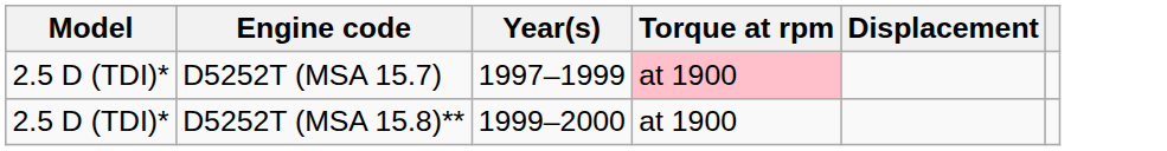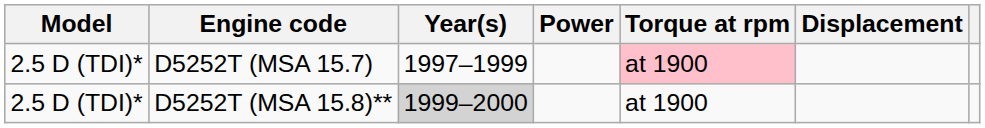 <table class="wikitable collapsible sortable">
 <tr>
 <th>Model</th>
 <th>Engine code</th>
 <th>Year(s)</th>
+<th>Power</th>
 <th>Torque at rpm</th>
 <th>Displacement</th>
 <th></th>
 </tr>
 <tr>
 <td>2.5 D (TDI)*</td>
 <td>D5252T (MSA 15.7)</td>
 <td>1997–1999</td>
+<td></td>
 <td style="background: pink;"> at 1900</td>
 <td></td>
 <td></td>
 </tr>
 <tr>
 <td>2.5 D (TDI)*</td>
 <td>D5252T (MSA 15.8)**</td>
-<td>1999–2000</td>
+<td style="background: lightgrey;">1999–2000</td>
+<td></td>
 <td> at 1900</td>
 <td></td>
 <td></td>
 </tr>
 </table>
